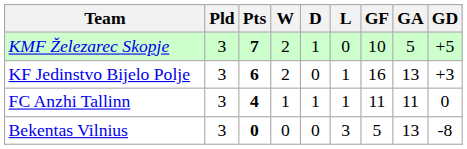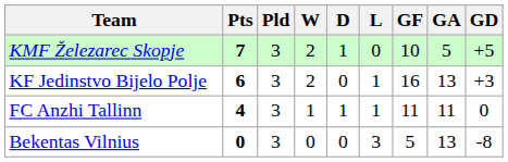 <table class="wikitable" style="text-align: center;">
 <tr>
 <th width="175">Team</th>
+<th width="20">Pts</th>
 <th width="20">Pld</th>
-<th width="20">Pts</th>
 <th width="20">W</th>
 <th width="20">D</th>
 <th width="20">L</th>
 <th width="20">GF</th>
 <th width="20">GA</th>
 <th width="20">GD</th>
 </tr>
 <tr bgcolor=#ccffcc>
 <td align="left"> <em><a href='#'>KMF Železarec Skopje</a></em></td>
+<td><strong>7</strong></td>
 <td>3</td>
-<td><strong>7</strong></td>
 <td>2</td>
 <td>1</td>
 <td>0</td>
 <td>10</td>
 <td>5</td>
 <td>+5</td>
 </tr>
 <tr bgcolor=ffffff>
 <td align="left"> <a href='#'>KF Jedinstvo Bijelo Polje</a></td>
+<td><strong>6</strong></td>
 <td>3</td>
-<td><strong>6</strong></td>
 <td>2</td>
 <td>0</td>
 <td>1</td>
 <td>16</td>
 <td>13</td>
 <td>+3</td>
 </tr>
 <tr bgcolor=ffffff>
 <td align="left"> <a href='#'>FC Anzhi Tallinn</a></td>
+<td><strong>4</strong></td>
 <td>3</td>
-<td><strong>4</strong></td>
 <td>1</td>
 <td>1</td>
 <td>1</td>
 <td>11</td>
 <td>11</td>
 <td>0</td>
 </tr>
 <tr bgcolor=ffffff>
 <td align="left"> <a href='#'>Bekentas Vilnius</a></td>
+<td><strong>0</strong></td>
 <td>3</td>
-<td><strong>0</strong></td>
 <td>0</td>
 <td>0</td>
 <td>3</td>
 <td>5</td>
 <td>13</td>
 <td>-8</td>
 </tr>
 </table>
